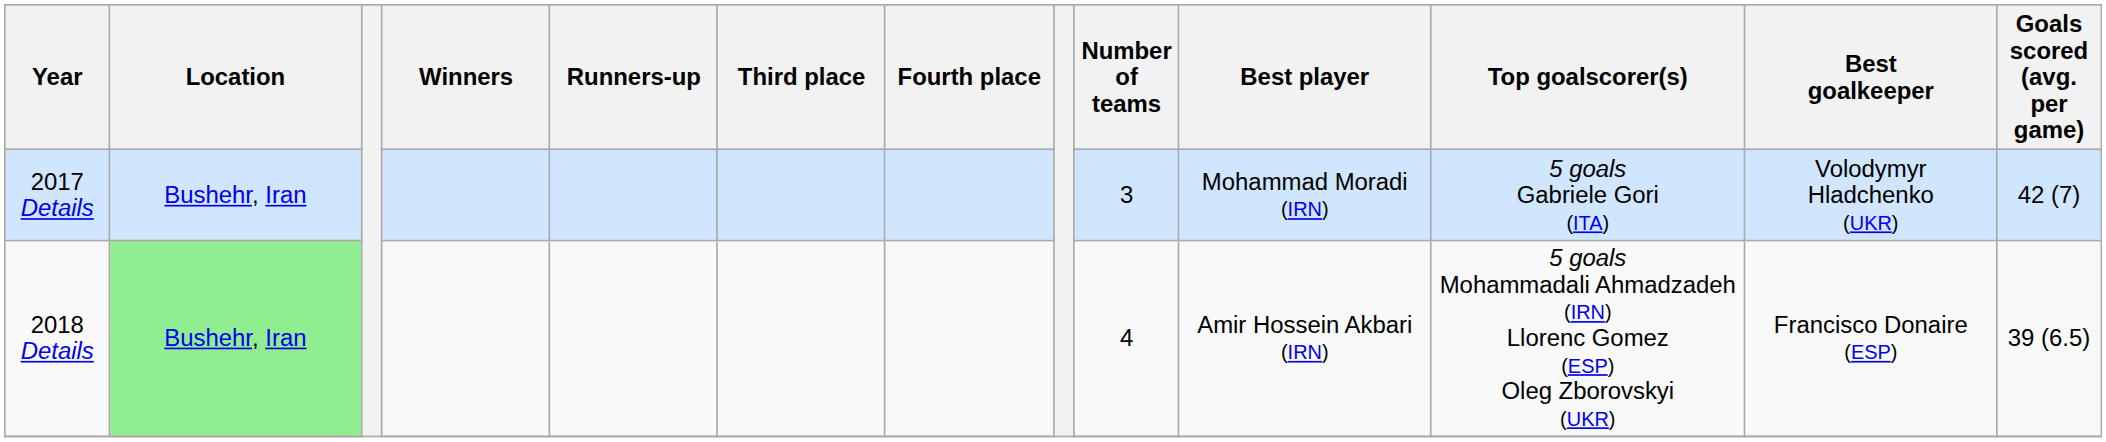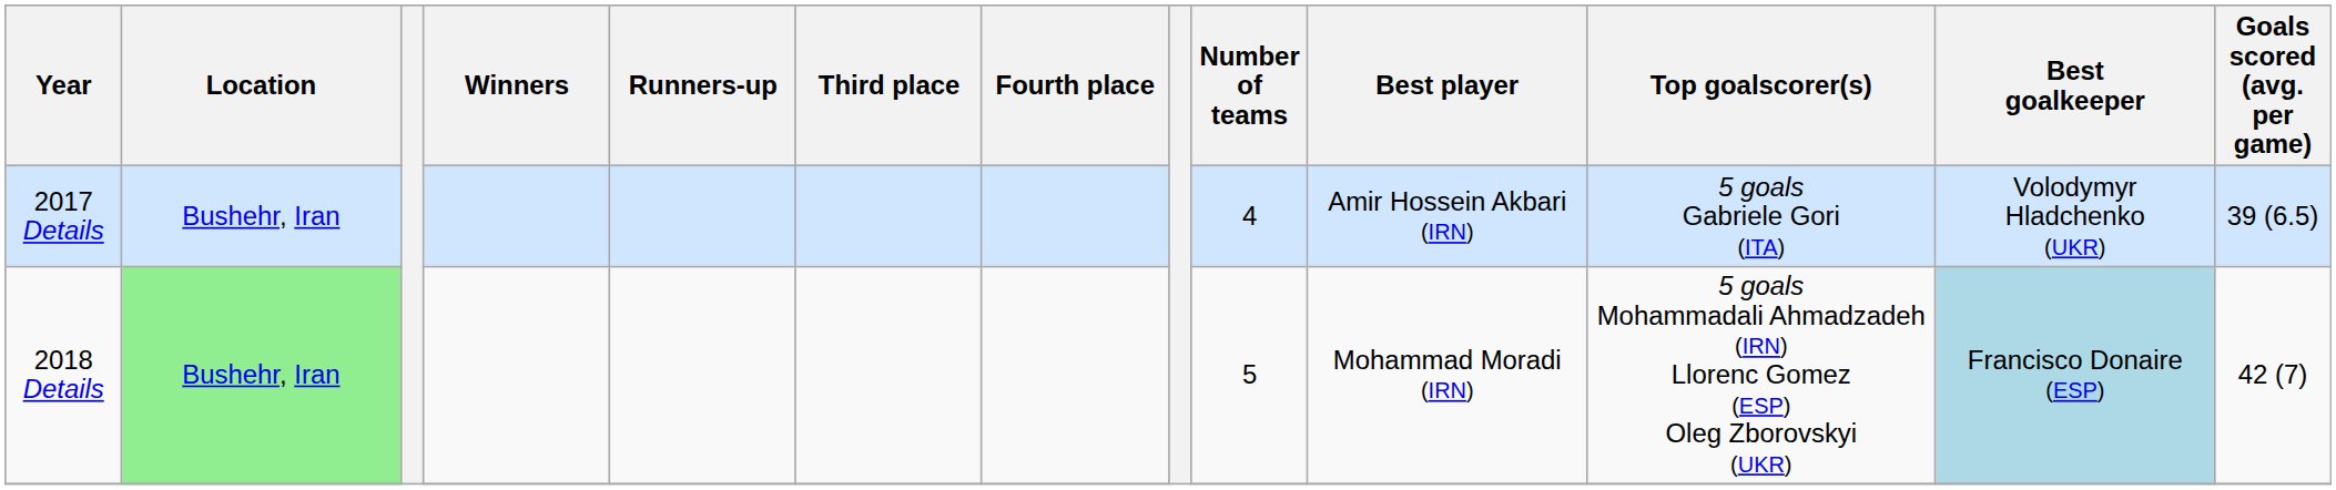 <table class="wikitable" style="font-size:90%; width:100%; text-align:center;">
 <tr>
 <th width=5%>Year</th>
 <th width=12%>Location</th>
 <th rowspan=11></th>
 <th width=8%>Winners</th>
 <th width=8%>Runners-up</th>
 <th width=8%>Third place</th>
 <th width=8%>Fourth place</th>
 <th rowspan=11></th>
 <th width=5%>Number<br>of teams</th>
 <th width=12%>Best player</th>
 <th width=15%>Top goalscorer(s)</th>
 <th width=12%>Best<br>goalkeeper</th>
 <th width=5%>Goals scored<br>(avg. per game)</th>
 </tr>
 <tr style="background:#d0e6ff;">
 <td>2017<br><em><a href='#'>Details</a></em></td>
 <td> <a href='#'>Bushehr</a>, <a href='#'>Iran</a></td>
 <td><strong></strong></td>
 <td></td>
 <td></td>
 <td></td>
-<td>3</td>
-<td>Mohammad Moradi<br> <small>(<a href='#'>IRN</a>)</small></td>
+<td>4</td>
+<td>Amir Hossein Akbari<br> <small>(<a href='#'>IRN</a>)</small></td>
 <td><em>5 goals</em> <br> Gabriele Gori<br> <small>(<a href='#'>ITA</a>)</small></td>
 <td>Volodymyr Hladchenko<br><small>(<a href='#'>UKR</a>)</small></td>
-<td>42 (7)</td>
+<td>39 (6.5)</td>
 </tr>
 <tr>
 <td>2018<br><em><a href='#'>Details</a></em></td>
 <td style="background: lightgreen;"> <a href='#'>Bushehr</a>, <a href='#'>Iran</a></td>
 <td><strong></strong></td>
 <td></td>
 <td></td>
 <td></td>
-<td>4</td>
-<td>Amir Hossein Akbari<br> <small>(<a href='#'>IRN</a>)</small></td>
+<td>5</td>
+<td>Mohammad Moradi<br> <small>(<a href='#'>IRN</a>)</small></td>
 <td><em>5 goals</em><br>Mohammadali Ahmadzadeh<br><small>(<a href='#'>IRN</a>)</small><br> Llorenc Gomez<br><small>(<a href='#'>ESP</a>)</small><br> Oleg Zborovskyi<br><small>(<a href='#'>UKR</a>)</small></td>
-<td>Francisco Donaire<br><small>(<a href='#'>ESP</a>)</small></td>
-<td>39 (6.5)</td>
+<td style="background: lightblue;">Francisco Donaire<br><small>(<a href='#'>ESP</a>)</small></td>
+<td>42 (7)</td>
 </tr>
 <tr>
 </tr>
 </table>
